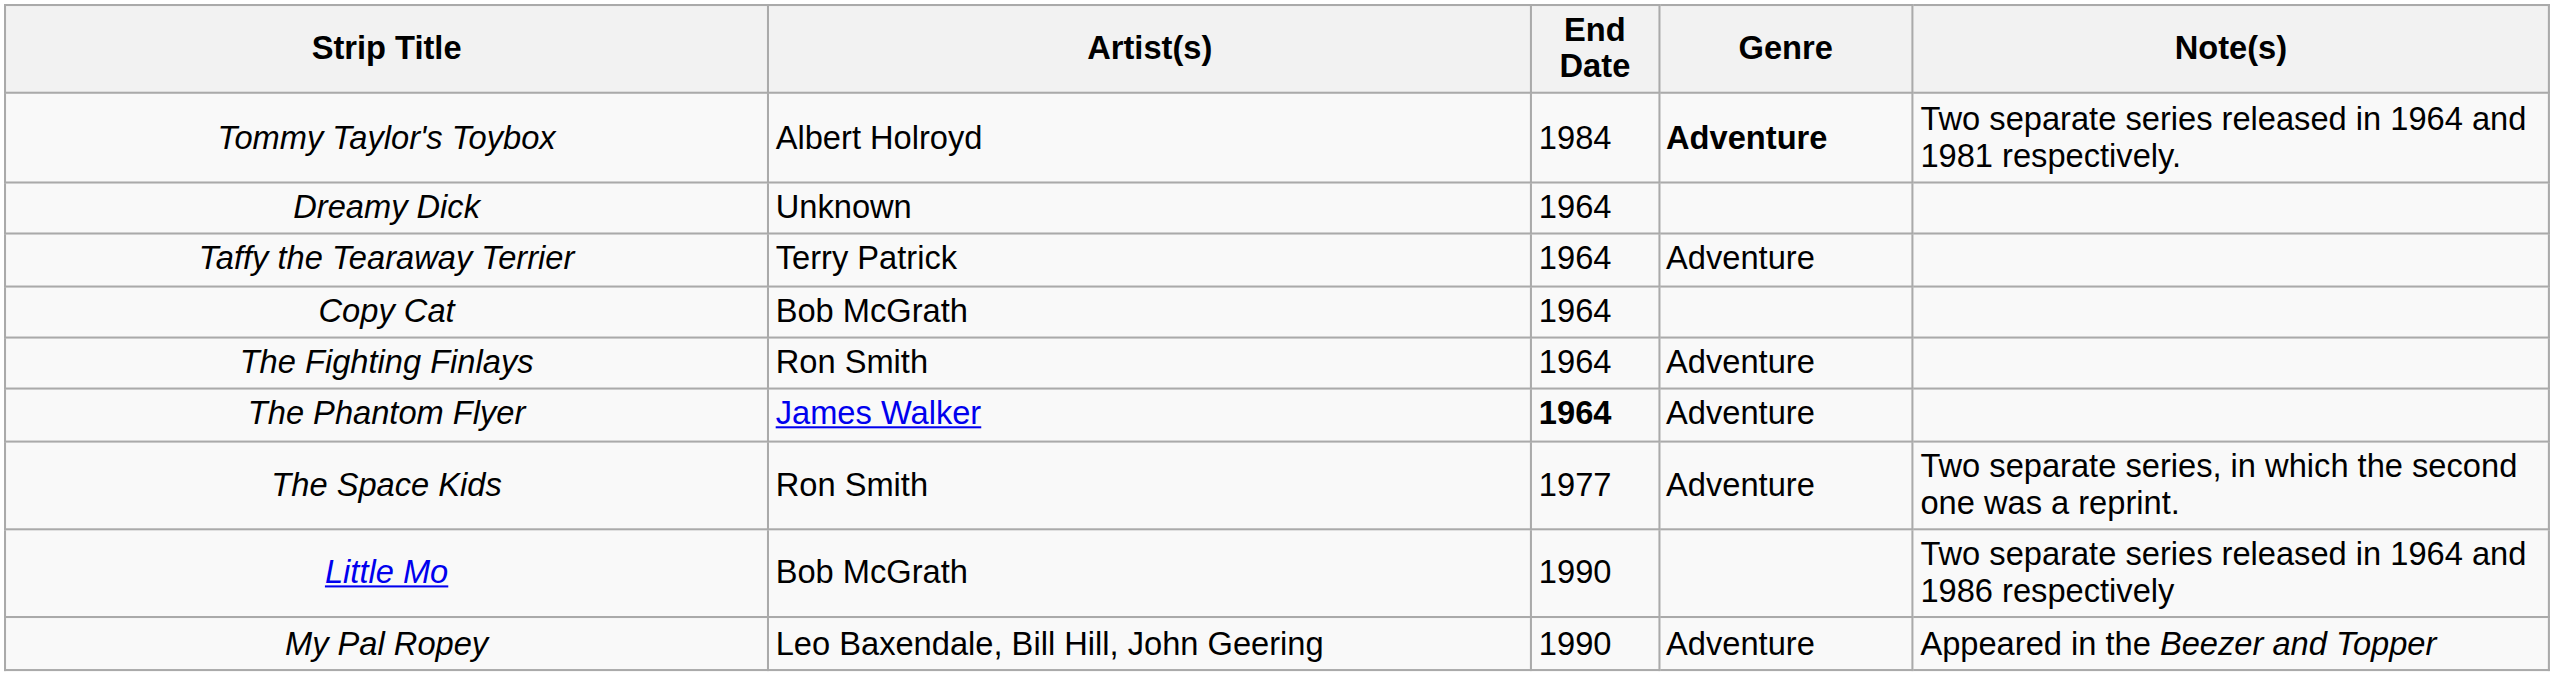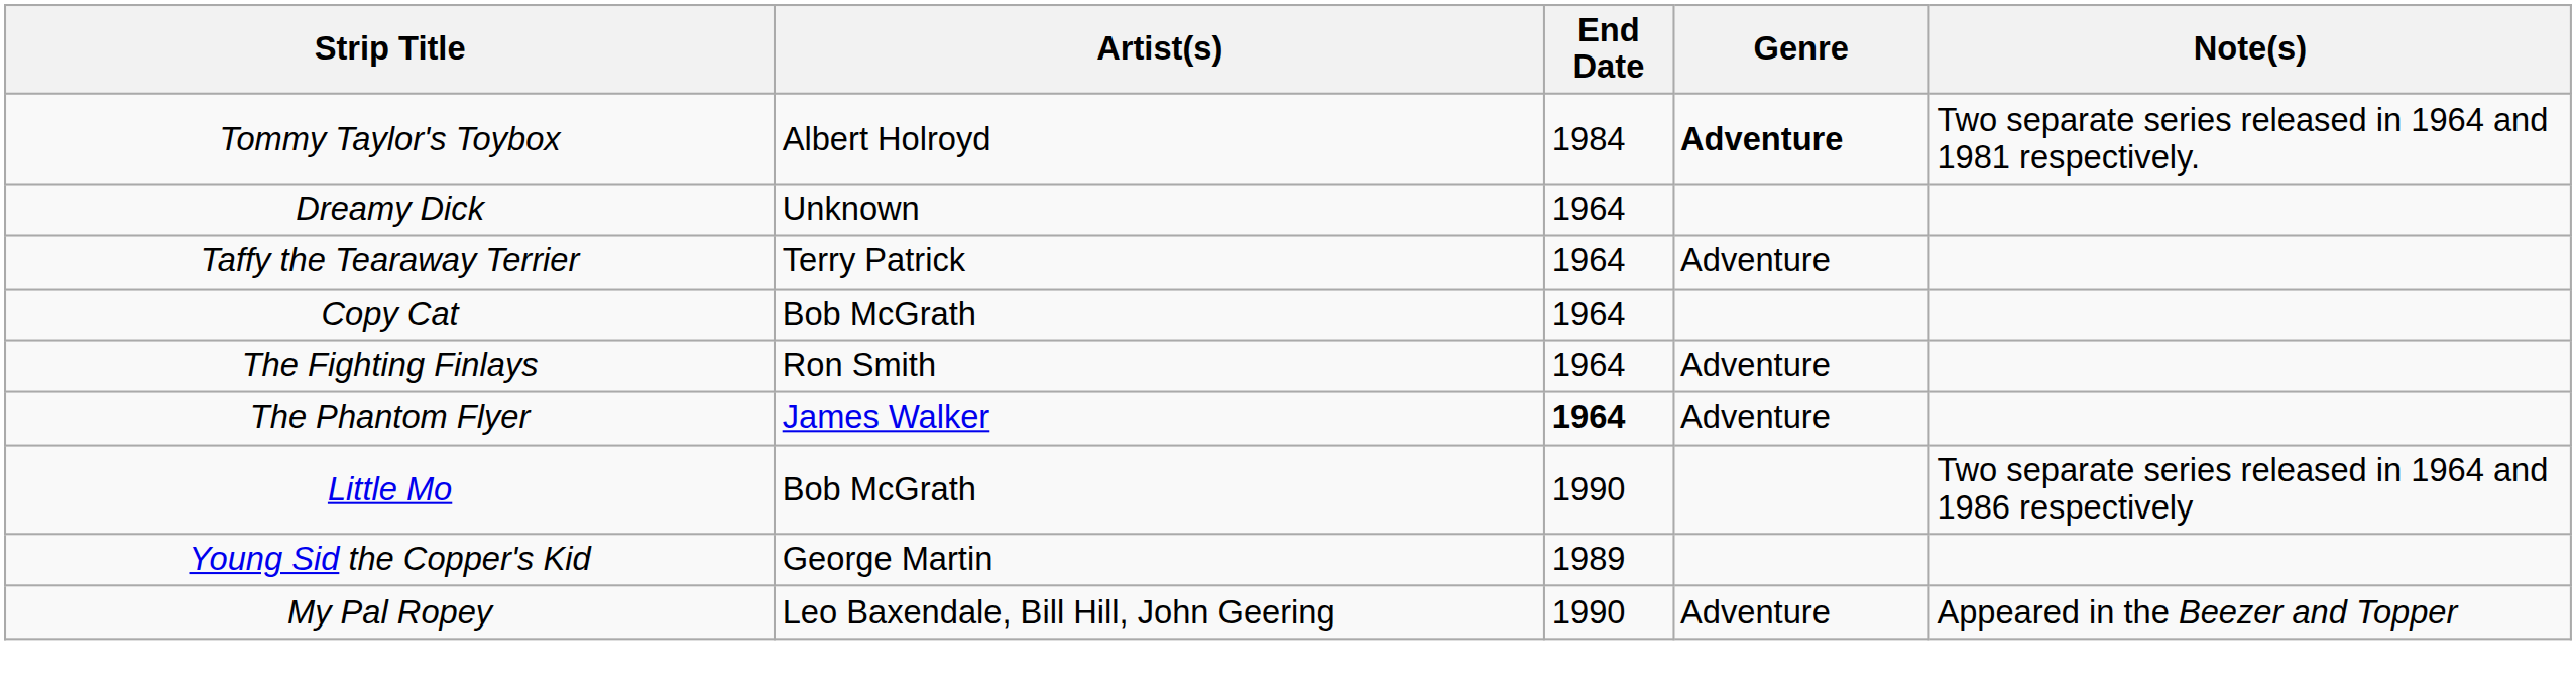 <table class="wikitable sortable">
 <tr>
 <th width=30%>Strip Title</th>
 <th width=30%>Artist(s)</th>
 <th width=5%>End Date</th>
 <th width=10%>Genre</th>
 <th width=25%>Note(s)</th>
 </tr>
 <tr>
 <td align=center><em>Tommy Taylor's Toybox</em></td>
 <td>Albert Holroyd</td>
 <td>1984</td>
 <td><strong>Adventure</strong></td>
 <td>Two separate series released in 1964 and 1981 respectively.</td>
 </tr>
 <tr>
 <td align=center><em>Dreamy Dick</em></td>
 <td>Unknown</td>
 <td>1964</td>
 <td></td>
 <td></td>
 </tr>
 <tr>
 <td align=center><em>Taffy the Tearaway Terrier</em></td>
 <td>Terry Patrick</td>
 <td>1964</td>
 <td>Adventure</td>
 <td></td>
 </tr>
 <tr>
 <td align=center><em>Copy Cat</em></td>
 <td>Bob McGrath</td>
 <td>1964</td>
 <td></td>
 <td></td>
 </tr>
 <tr>
 <td align=center><em>The Fighting Finlays</em></td>
 <td>Ron Smith</td>
 <td>1964</td>
 <td>Adventure</td>
 <td></td>
 </tr>
 <tr>
 <td align=center><em>The Phantom Flyer</em></td>
 <td><a href='#'>James Walker</a></td>
 <td><strong>1964</strong></td>
 <td>Adventure</td>
 <td></td>
 </tr>
 <tr>
-<td align=center><em>The Space Kids</em></td>
-<td>Ron Smith</td>
-<td>1977</td>
-<td>Adventure</td>
-<td>Two separate series, in which the second one was a reprint.</td>
-</tr>
-<tr>
 <td align=center><em><a href='#'>Little Mo</a></em></td>
 <td>Bob McGrath</td>
 <td>1990</td>
 <td></td>
 <td>Two separate series released in 1964 and 1986 respectively</td>
+</tr>
+<tr>
+<td align=center><em><a href='#'>Young Sid</a> the Copper's Kid</em></td>
+<td>George Martin</td>
+<td>1989</td>
+<td></td>
+<td></td>
 </tr>
 <tr>
 <td align=center><em>My Pal Ropey</em></td>
 <td>Leo Baxendale, Bill Hill, John Geering</td>
 <td>1990</td>
 <td>Adventure</td>
 <td>Appeared in the <em>Beezer and Topper</em></td>
 </tr>
 </table>
